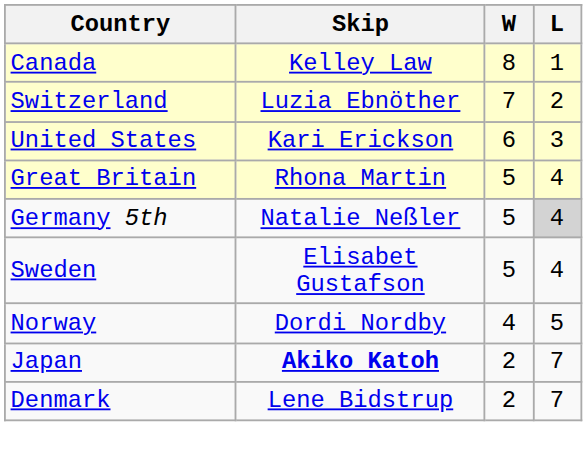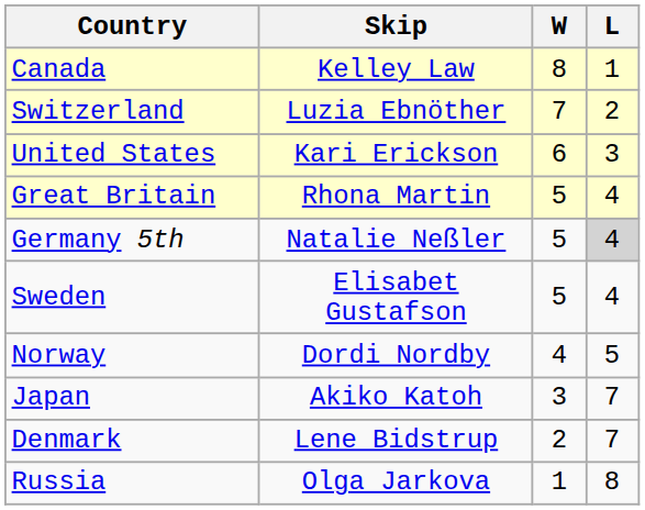 <table class="wikitable">
 <tr>
 <th bgcolor="#efefef" width="120">Country</th>
 <th bgcolor="#efefef" width="130">Skip</th>
 <th bgcolor="#efefef" width="20">W</th>
 <th bgcolor="#efefef" width="20">L</th>
 </tr>
 <tr align=center bgcolor="#ffffcc">
 <td align=left> <a href='#'>Canada</a></td>
 <td><a href='#'>Kelley Law</a></td>
 <td>8</td>
 <td>1</td>
 </tr>
 <tr align=center bgcolor="#ffffcc">
 <td align=left> <a href='#'>Switzerland</a></td>
 <td><a href='#'>Luzia Ebnöther</a></td>
 <td>7</td>
 <td>2</td>
 </tr>
 <tr align=center bgcolor="#ffffcc">
 <td align=left> <a href='#'>United States</a></td>
 <td><a href='#'>Kari Erickson</a></td>
 <td>6</td>
 <td>3</td>
 </tr>
 <tr align=center bgcolor="#ffffcc">
 <td align=left> <a href='#'>Great Britain</a></td>
 <td><a href='#'>Rhona Martin</a></td>
 <td>5</td>
 <td>4</td>
 </tr>
 <tr align=center>
 <td align=left> <a href='#'>Germany</a> <em>5th</em></td>
 <td><a href='#'>Natalie Neßler</a></td>
 <td>5</td>
 <td style="background: lightgrey;">4</td>
 </tr>
 <tr align=center>
 <td align=left> <a href='#'>Sweden</a></td>
 <td><a href='#'>Elisabet Gustafson</a></td>
 <td>5</td>
 <td>4</td>
 </tr>
 <tr align=center>
 <td align=left> <a href='#'>Norway</a></td>
 <td><a href='#'>Dordi Nordby</a></td>
 <td>4</td>
 <td>5</td>
 </tr>
 <tr align=center>
 <td align=left> <a href='#'>Japan</a></td>
-<td><strong><a href='#'>Akiko Katoh</a></strong></td>
-<td>2</td>
+<td><a href='#'>Akiko Katoh</a></td>
+<td>3</td>
 <td>7</td>
 </tr>
 <tr align=center>
 <td align=left> <a href='#'>Denmark</a></td>
 <td><a href='#'>Lene Bidstrup</a></td>
 <td>2</td>
 <td>7</td>
 </tr>
+<tr align=center>
+<td align=left> <a href='#'>Russia</a></td>
+<td><a href='#'>Olga Jarkova</a></td>
+<td>1</td>
+<td>8</td>
+</tr>
 </table>
